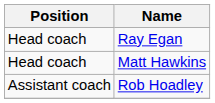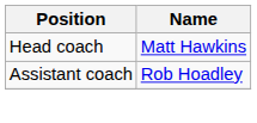 <table class="wikitable">
 <tr>
 <th>Position</th>
 <th>Name</th>
-</tr>
-<tr>
-<td>Head coach</td>
-<td> <a href='#'>Ray Egan</a></td>
 </tr>
 <tr>
 <td>Head coach</td>
 <td> <a href='#'>Matt Hawkins</a></td>
 </tr>
 <tr>
 <td>Assistant coach</td>
 <td> <a href='#'>Rob Hoadley</a></td>
 </tr>
 <tr>
 </tr>
 </table>
